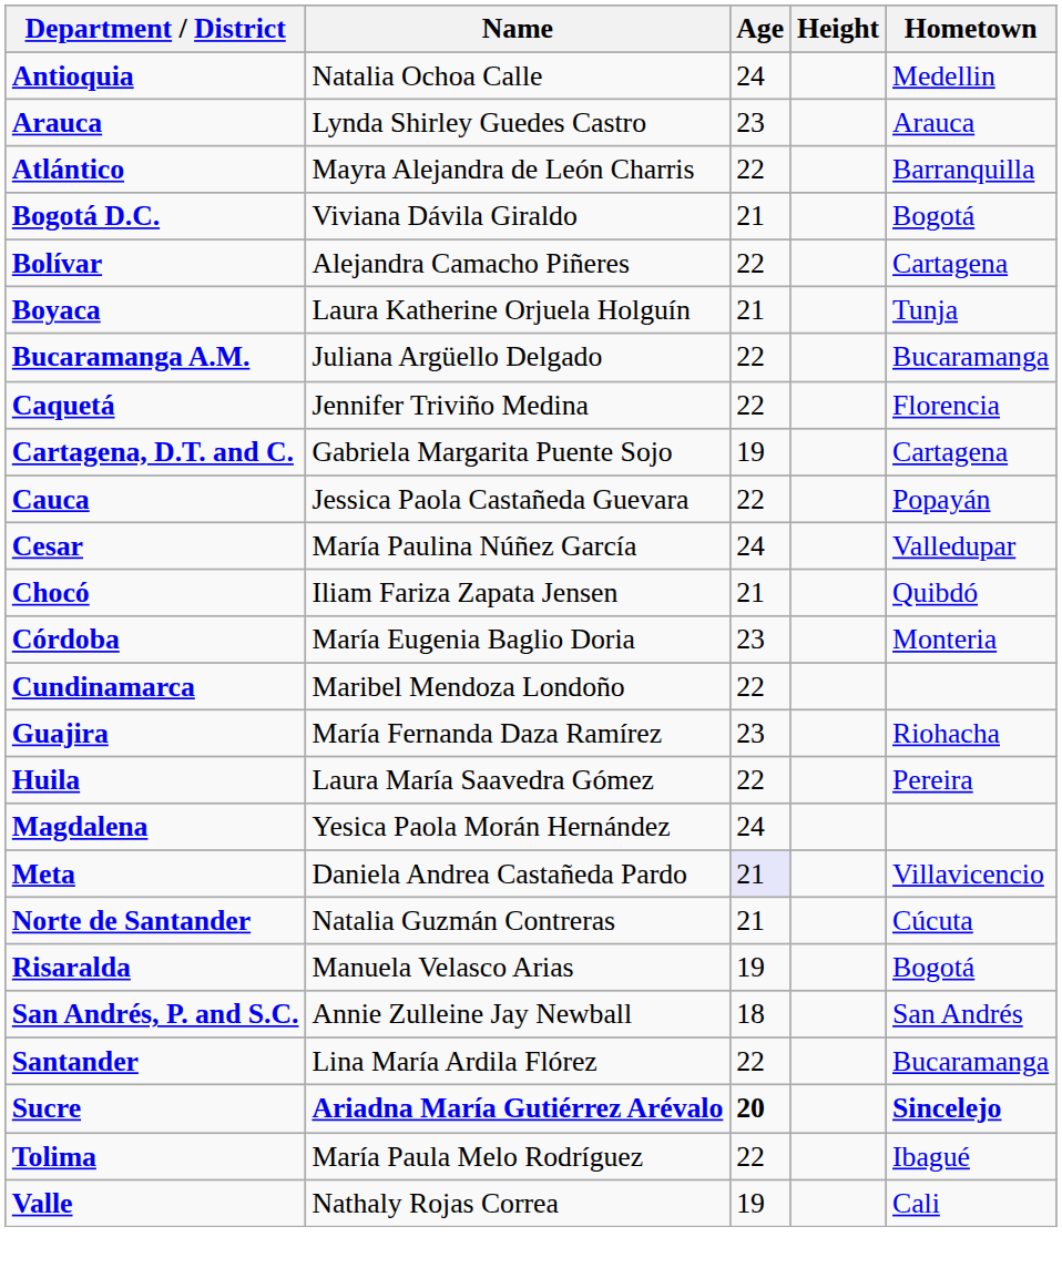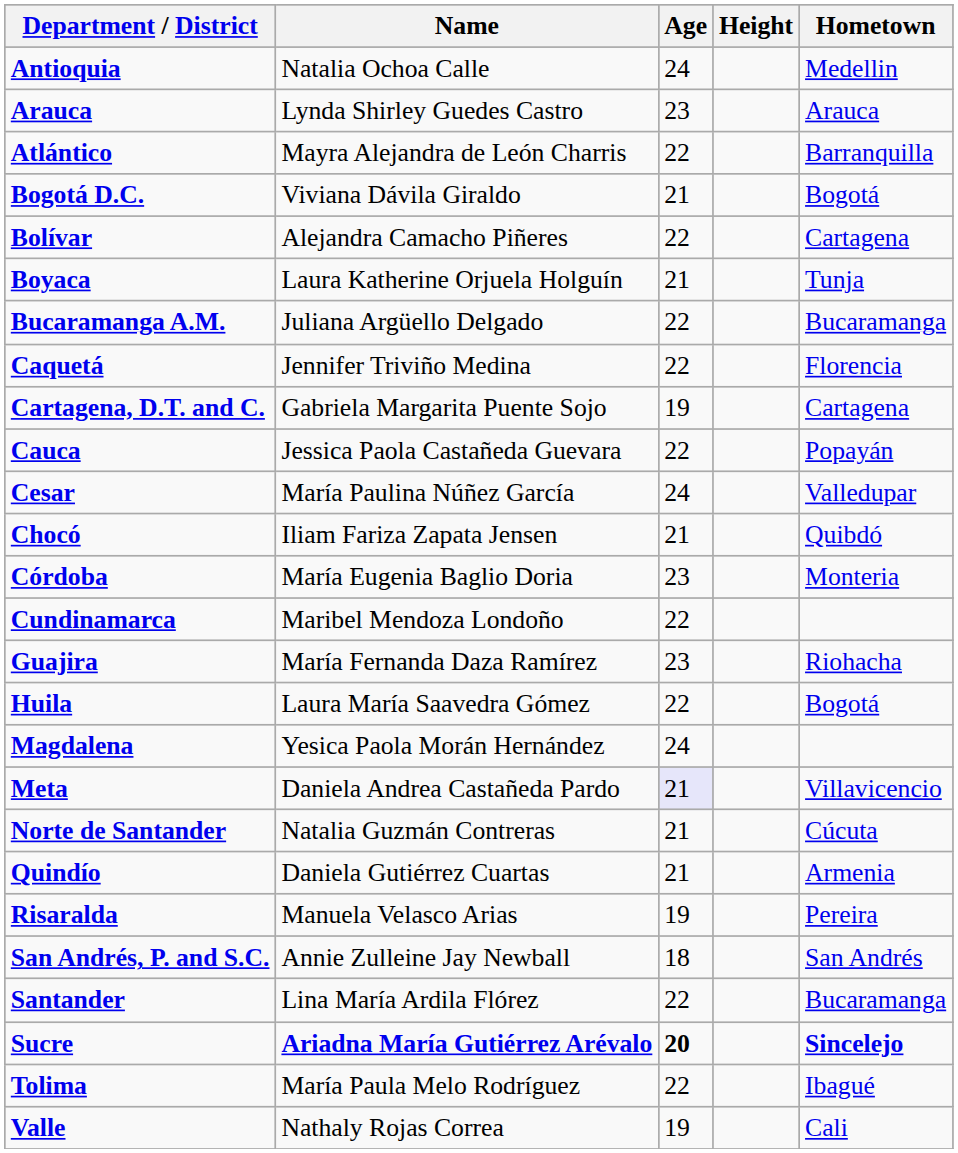 <table class="sortable wikitable" style="font-size: 95%;">
 <tr>
 <th><a href='#'>Department</a> / <a href='#'>District</a></th>
 <th>Name</th>
 <th>Age</th>
 <th>Height</th>
 <th>Hometown</th>
 </tr>
 <tr>
 <td><strong> <a href='#'>Antioquia</a></strong></td>
 <td>Natalia Ochoa Calle</td>
 <td>24</td>
 <td></td>
 <td><a href='#'>Medellin</a></td>
 </tr>
 <tr>
 <td> <a href='#'><strong>Arauca</strong></a></td>
 <td>Lynda Shirley Guedes Castro</td>
 <td>23</td>
 <td></td>
 <td><a href='#'>Arauca</a></td>
 </tr>
 <tr>
 <td><strong> <a href='#'>Atlántico</a></strong></td>
 <td>Mayra Alejandra de León Charris</td>
 <td>22</td>
 <td></td>
 <td><a href='#'>Barranquilla</a></td>
 </tr>
 <tr>
 <td><strong> <a href='#'>Bogotá D.C.</a></strong></td>
 <td>Viviana Dávila Giraldo</td>
 <td>21</td>
 <td></td>
 <td><a href='#'>Bogotá</a></td>
 </tr>
 <tr>
 <td><strong> <a href='#'>Bolívar</a></strong></td>
 <td>Alejandra Camacho Piñeres</td>
 <td>22</td>
 <td></td>
 <td><a href='#'>Cartagena</a></td>
 </tr>
 <tr>
 <td> <a href='#'><strong>Boyaca</strong></a></td>
 <td>Laura Katherine Orjuela Holguín</td>
 <td>21</td>
 <td></td>
 <td><a href='#'>Tunja</a></td>
 </tr>
 <tr>
 <td><strong> <a href='#'>Bucaramanga A.M.</a></strong></td>
 <td>Juliana Argüello Delgado</td>
 <td>22</td>
 <td></td>
 <td><a href='#'>Bucaramanga</a></td>
 </tr>
 <tr>
 <td> <a href='#'><strong>Caquetá</strong></a></td>
 <td>Jennifer Triviño Medina</td>
 <td>22</td>
 <td></td>
 <td><a href='#'>Florencia</a></td>
 </tr>
 <tr>
 <td><strong> <a href='#'>Cartagena, D.T. and C.</a></strong></td>
 <td>Gabriela Margarita Puente Sojo</td>
 <td>19</td>
 <td></td>
 <td><a href='#'>Cartagena</a></td>
 </tr>
 <tr>
 <td><strong> <a href='#'>Cauca</a></strong></td>
 <td>Jessica Paola Castañeda Guevara</td>
 <td>22</td>
 <td></td>
 <td><a href='#'>Popayán</a></td>
 </tr>
 <tr>
 <td><strong> <a href='#'>Cesar</a></strong></td>
 <td>María Paulina Núñez García</td>
 <td>24</td>
 <td></td>
 <td><a href='#'>Valledupar</a></td>
 </tr>
 <tr>
 <td><strong> <a href='#'>Chocó</a></strong></td>
 <td>Iliam Fariza Zapata Jensen</td>
 <td>21</td>
 <td></td>
 <td><a href='#'>Quibdó</a></td>
 </tr>
 <tr>
 <td> <a href='#'><strong>Córdoba</strong></a></td>
 <td>María Eugenia Baglio Doria</td>
 <td>23</td>
 <td></td>
 <td><a href='#'>Monteria</a></td>
 </tr>
 <tr>
 <td><strong> <a href='#'>Cundinamarca</a></strong></td>
 <td>Maribel Mendoza Londoño</td>
 <td>22</td>
 <td></td>
 <td></td>
 </tr>
 <tr>
 <td><strong> <a href='#'>Guajira</a></strong></td>
 <td>María Fernanda Daza Ramírez</td>
 <td>23</td>
 <td></td>
 <td><a href='#'>Riohacha</a></td>
 </tr>
 <tr>
 <td><strong> <a href='#'>Huila</a></strong></td>
 <td>Laura María Saavedra Gómez</td>
 <td>22</td>
 <td></td>
-<td><a href='#'>Pereira</a></td>
+<td><a href='#'>Bogotá</a></td>
 </tr>
 <tr>
 <td><strong> <a href='#'>Magdalena</a></strong></td>
 <td>Yesica Paola Morán Hernández</td>
 <td>24</td>
 <td></td>
 <td></td>
 </tr>
 <tr>
 <td><strong> <a href='#'>Meta</a></strong></td>
 <td>Daniela Andrea Castañeda Pardo</td>
 <td style="background: lavender;">21</td>
 <td></td>
 <td><a href='#'>Villavicencio</a></td>
 </tr>
 <tr>
 <td><strong> <a href='#'>Norte de Santander</a></strong></td>
 <td>Natalia Guzmán Contreras</td>
 <td>21</td>
 <td></td>
 <td><a href='#'>Cúcuta</a></td>
 </tr>
 <tr>
+<td><strong> <a href='#'>Quindío</a></strong></td>
+<td>Daniela Gutiérrez Cuartas</td>
+<td>21</td>
+<td></td>
+<td><a href='#'>Armenia</a></td>
+</tr>
+<tr>
 <td><strong> <a href='#'>Risaralda</a></strong></td>
 <td>Manuela Velasco Arias</td>
 <td>19</td>
 <td></td>
-<td><a href='#'>Bogotá</a></td>
+<td><a href='#'>Pereira</a></td>
 </tr>
 <tr>
 <td><strong> <a href='#'>San Andrés, P. and S.C.</a></strong></td>
 <td>Annie Zulleine Jay Newball</td>
 <td>18</td>
 <td></td>
 <td><a href='#'>San Andrés</a></td>
 </tr>
 <tr>
 <td> <a href='#'><strong>Santander</strong></a></td>
 <td>Lina María Ardila Flórez</td>
 <td>22</td>
 <td></td>
 <td><a href='#'>Bucaramanga</a></td>
 </tr>
 <tr>
 <td> <strong><a href='#'>Sucre</a></strong></td>
 <td><strong><a href='#'>Ariadna María Gutiérrez Arévalo</a></strong></td>
 <td><strong>20</strong></td>
 <td><strong></strong></td>
 <td><strong><a href='#'>Sincelejo</a></strong></td>
 </tr>
 <tr 20>
 <td><strong> <a href='#'>Tolima</a></strong></td>
 <td>María Paula Melo Rodríguez</td>
 <td>22</td>
 <td></td>
 <td><a href='#'>Ibagué</a></td>
 </tr>
 <tr>
 <td><strong> <a href='#'>Valle</a></strong></td>
 <td>Nathaly Rojas Correa</td>
 <td>19</td>
 <td></td>
 <td><a href='#'>Cali</a></td>
 </tr>
 </table>
